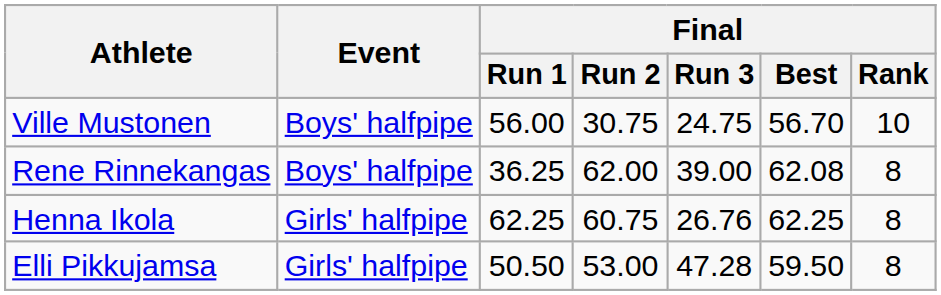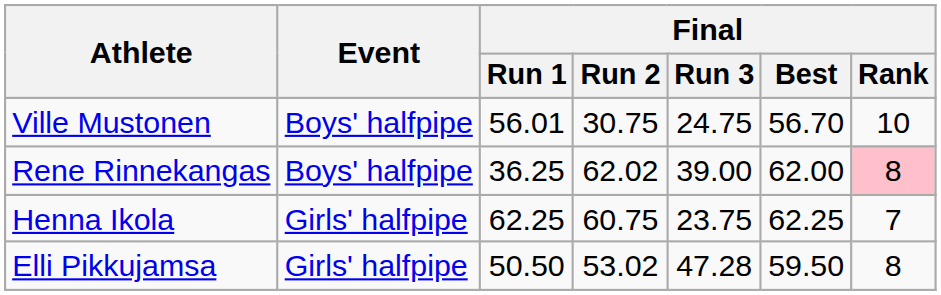 <table class="wikitable" style="font-size:90%">
 <tr>
 <th rowspan=2>Athlete</th>
 <th rowspan=2>Event</th>
 <th colspan=5>Final</th>
 </tr>
 <tr style="font-size:95%">
 <th>Run 1</th>
 <th>Run 2</th>
 <th>Run 3</th>
 <th>Best</th>
 <th>Rank</th>
 </tr>
 <tr align=center>
 <td align=left><a href='#'>Ville Mustonen</a></td>
 <td align=left><a href='#'>Boys' halfpipe</a></td>
-<td>56.00</td>
+<td>56.01</td>
 <td>30.75</td>
 <td>24.75</td>
 <td>56.70</td>
 <td>10</td>
 </tr>
 <tr align=center>
 <td align=left><a href='#'>Rene Rinnekangas</a></td>
 <td align=left><a href='#'>Boys' halfpipe</a></td>
 <td>36.25</td>
+<td>62.02</td>
+<td>39.00</td>
 <td>62.00</td>
-<td>39.00</td>
-<td>62.08</td>
-<td>8</td>
+<td style="background: pink;">8</td>
 </tr>
 <tr align=center>
 <td align=left><a href='#'>Henna Ikola</a></td>
 <td align=left><a href='#'>Girls' halfpipe</a></td>
 <td>62.25</td>
 <td>60.75</td>
-<td>26.76</td>
+<td>23.75</td>
 <td>62.25</td>
-<td>8</td>
+<td>7</td>
 </tr>
 <tr align=center>
 <td align=left><a href='#'>Elli Pikkujamsa</a></td>
 <td align=left><a href='#'>Girls' halfpipe</a></td>
 <td>50.50</td>
-<td>53.00</td>
+<td>53.02</td>
 <td>47.28</td>
 <td>59.50</td>
 <td>8</td>
 </tr>
 </table>
